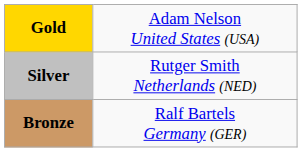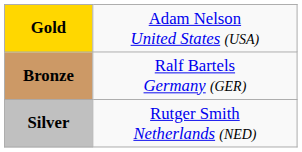 <table class="wikitable" style=" text-align:center; font-size:110%;" width="35%">
 <tr>
 <td bgcolor="gold"><strong>Gold</strong></td>
 <td> <a href='#'>Adam Nelson</a><br><em><a href='#'>United States</a> <small>(USA)</small></em></td>
 </tr>
 <tr>
+<td bgcolor="CC9966"><strong>Bronze</strong></td>
+<td> <a href='#'>Ralf Bartels</a><br><em><a href='#'>Germany</a> <small>(GER)</small></em></td>
+</tr>
+<tr>
 <td bgcolor="silver"><strong>Silver</strong></td>
 <td> <a href='#'>Rutger Smith</a><br><em><a href='#'>Netherlands</a> <small>(NED)</small></em></td>
 </tr>
-<tr>
-<td bgcolor="CC9966"><strong>Bronze</strong></td>
-<td> <a href='#'>Ralf Bartels</a><br><em><a href='#'>Germany</a> <small>(GER)</small></em></td>
-</tr>
 </table>
